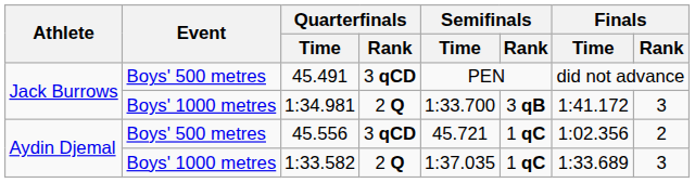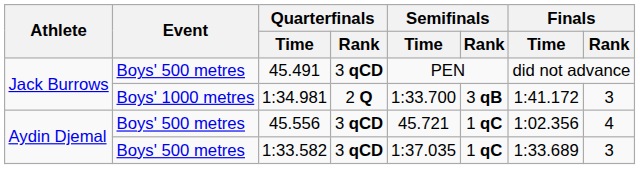 <table class="wikitable" style="font-size:90%;">
 <tr>
 <th rowspan=2>Athlete</th>
 <th rowspan=2>Event</th>
 <th colspan=2>Quarterfinals</th>
 <th colspan=2>Semifinals</th>
 <th colspan=2>Finals</th>
 </tr>
 <tr>
 <th>Time</th>
 <th>Rank</th>
 <th>Time</th>
 <th>Rank</th>
 <th>Time</th>
 <th>Rank</th>
 </tr>
 <tr>
 <td rowspan=2><a href='#'>Jack Burrows</a></td>
 <td><a href='#'>Boys' 500 metres</a></td>
 <td align=center>45.491</td>
 <td align=center>3 <strong>qCD</strong></td>
 <td align=center colspan=2>PEN</td>
 <td align=center colspan=2>did not advance</td>
 </tr>
 <tr>
 <td><a href='#'>Boys' 1000 metres</a></td>
 <td align=center>1:34.981</td>
 <td align=center>2 <strong>Q</strong></td>
 <td align=center>1:33.700</td>
 <td align=center>3 <strong>qB</strong></td>
 <td align=center>1:41.172</td>
 <td align=center>3</td>
 </tr>
 <tr>
 <td rowspan=2><a href='#'>Aydin Djemal</a></td>
 <td><a href='#'>Boys' 500 metres</a></td>
 <td align=center>45.556</td>
 <td align=center>3 <strong>qCD</strong></td>
 <td align=center>45.721</td>
 <td align=center>1 <strong>qC</strong></td>
 <td align=center>1:02.356</td>
-<td align=center>2</td>
+<td align=center>4</td>
 </tr>
 <tr>
-<td><a href='#'>Boys' 1000 metres</a></td>
+<td><a href='#'>Boys' 500 metres</a></td>
 <td align=center>1:33.582</td>
-<td align=center>2 <strong>Q</strong></td>
+<td align=center>3 <strong>qCD</strong></td>
 <td align=center>1:37.035</td>
 <td align=center>1 <strong>qC</strong></td>
 <td align=center>1:33.689</td>
 <td align=center>3</td>
 </tr>
 </table>
